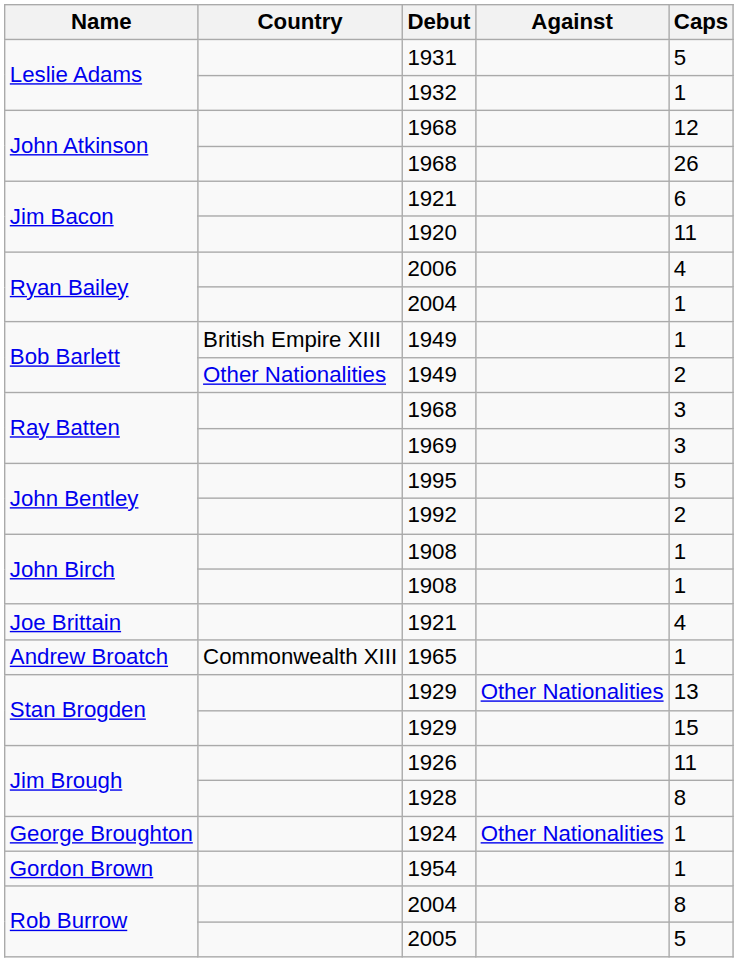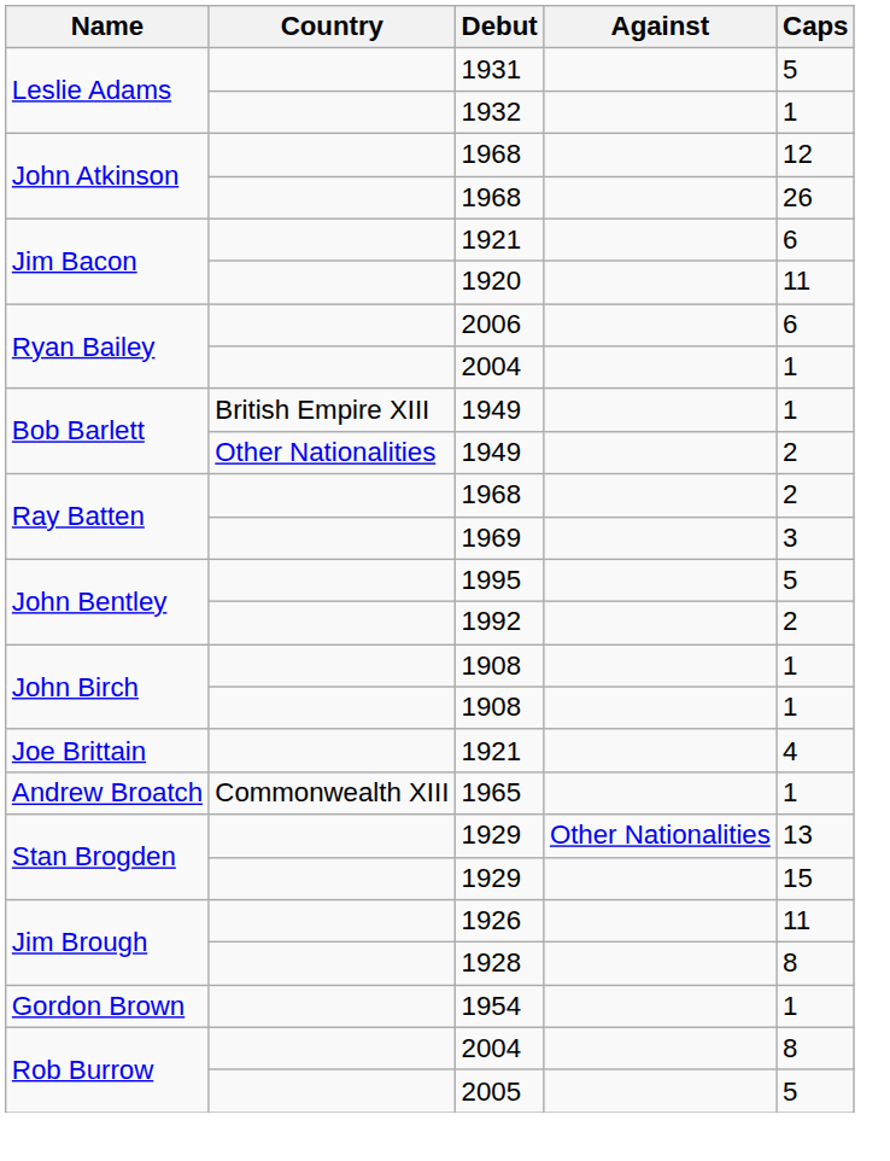 <table class="wikitable">
 <tr>
 <th>Name</th>
 <th>Country</th>
 <th>Debut</th>
 <th>Against</th>
 <th>Caps</th>
 </tr>
 <tr>
 <td rowspan=2><a href='#'>Leslie Adams</a></td>
 <td></td>
 <td>1931</td>
 <td></td>
 <td>5</td>
 </tr>
 <tr>
 <td></td>
 <td>1932</td>
 <td></td>
 <td>1</td>
 </tr>
 <tr>
 <td rowspan=2><a href='#'>John Atkinson</a></td>
 <td></td>
 <td>1968</td>
 <td></td>
 <td>12</td>
 </tr>
 <tr>
 <td></td>
 <td>1968</td>
 <td></td>
 <td>26</td>
 </tr>
 <tr>
 <td rowspan=2><a href='#'>Jim Bacon</a></td>
 <td></td>
 <td>1921</td>
 <td></td>
 <td>6</td>
 </tr>
 <tr>
 <td></td>
 <td>1920</td>
 <td></td>
 <td>11</td>
 </tr>
 <tr>
 <td rowspan=2><a href='#'>Ryan Bailey</a></td>
 <td></td>
 <td>2006</td>
 <td></td>
-<td>4</td>
+<td>6</td>
 </tr>
 <tr>
 <td></td>
 <td>2004</td>
 <td></td>
 <td>1</td>
 </tr>
 <tr>
 <td rowspan=2><a href='#'>Bob Barlett</a></td>
 <td> British Empire XIII</td>
 <td>1949</td>
 <td></td>
 <td>1</td>
 </tr>
 <tr>
 <td><a href='#'>Other Nationalities</a></td>
 <td>1949</td>
 <td></td>
 <td>2</td>
 </tr>
 <tr>
 <td rowspan=2><a href='#'>Ray Batten</a></td>
 <td></td>
 <td>1968</td>
 <td></td>
-<td>3</td>
+<td>2</td>
 </tr>
 <tr>
 <td></td>
 <td>1969</td>
 <td></td>
 <td>3</td>
 </tr>
 <tr>
 <td rowspan=2><a href='#'>John Bentley</a></td>
 <td></td>
 <td>1995</td>
 <td></td>
 <td>5</td>
 </tr>
 <tr>
 <td></td>
 <td>1992</td>
 <td></td>
 <td>2</td>
 </tr>
 <tr>
 <td rowspan=2><a href='#'>John Birch</a></td>
 <td></td>
 <td>1908</td>
 <td></td>
 <td>1</td>
 </tr>
 <tr>
 <td></td>
 <td>1908</td>
 <td></td>
 <td>1</td>
 </tr>
 <tr>
 <td><a href='#'>Joe Brittain</a></td>
 <td></td>
 <td>1921</td>
 <td></td>
 <td>4</td>
 </tr>
 <tr>
 <td><a href='#'>Andrew Broatch</a></td>
 <td>Commonwealth XIII</td>
 <td>1965</td>
 <td></td>
 <td>1</td>
 </tr>
 <tr>
 <td rowspan=2><a href='#'>Stan Brogden</a></td>
 <td></td>
 <td>1929</td>
 <td><a href='#'>Other Nationalities</a></td>
 <td>13</td>
 </tr>
 <tr>
 <td></td>
 <td>1929</td>
 <td></td>
 <td>15</td>
 </tr>
 <tr>
 <td rowspan=2><a href='#'>Jim Brough</a></td>
 <td></td>
 <td>1926</td>
 <td></td>
 <td>11</td>
 </tr>
 <tr>
 <td></td>
 <td>1928</td>
 <td></td>
 <td>8</td>
 </tr>
 <tr>
-<td><a href='#'>George Broughton</a></td>
-<td></td>
-<td>1924</td>
-<td><a href='#'>Other Nationalities</a></td>
-<td>1</td>
-</tr>
-<tr>
 <td><a href='#'>Gordon Brown</a></td>
 <td></td>
 <td>1954</td>
 <td></td>
 <td>1</td>
 </tr>
 <tr>
 <td rowspan=2><a href='#'>Rob Burrow</a></td>
 <td></td>
 <td>2004</td>
 <td></td>
 <td>8</td>
 </tr>
 <tr>
 <td></td>
 <td>2005</td>
 <td></td>
 <td>5</td>
 </tr>
 </table>
